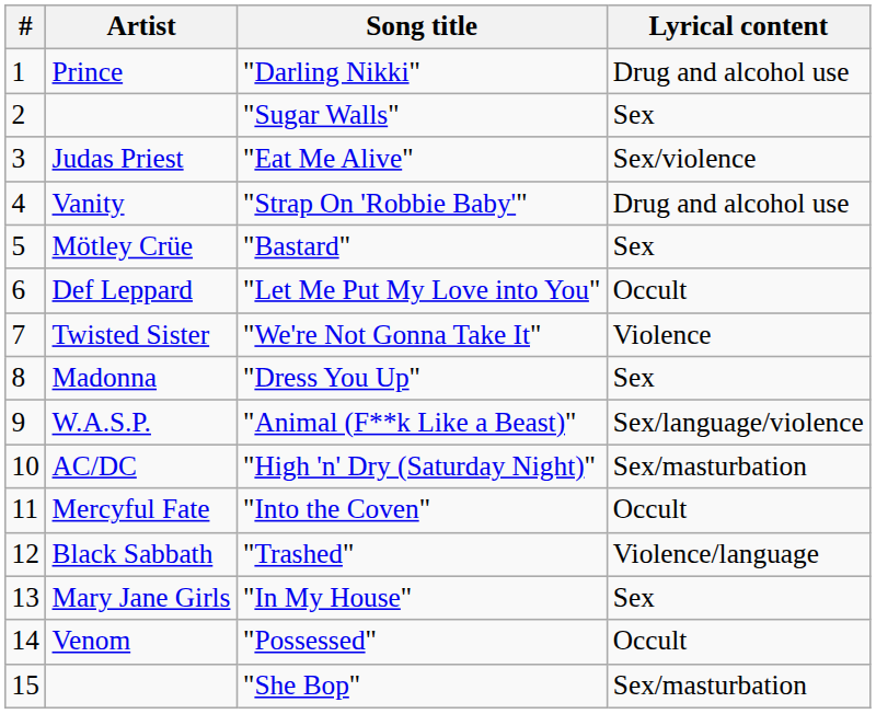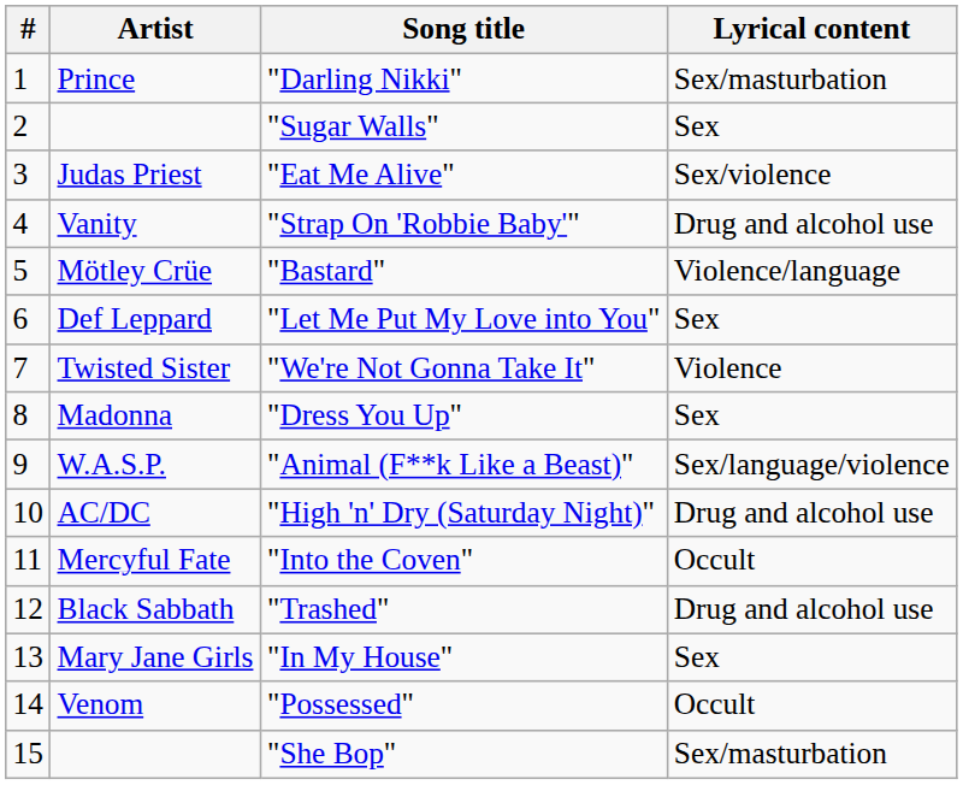 <table class="wikitable sortable">
 <tr>
 <th scope="col">#</th>
 <th scope="col">Artist</th>
 <th scope="col">Song title</th>
 <th scope="col">Lyrical content</th>
 </tr>
 <tr>
 <td>1</td>
 <td><a href='#'>Prince</a></td>
 <td>"<a href='#'>Darling Nikki</a>"</td>
-<td>Drug and alcohol use</td>
+<td>Sex/masturbation</td>
 </tr>
 <tr>
 <td>2</td>
 <td></td>
 <td>"<a href='#'>Sugar Walls</a>"</td>
 <td>Sex</td>
 </tr>
 <tr>
 <td>3</td>
 <td><a href='#'>Judas Priest</a></td>
 <td>"<a href='#'>Eat Me Alive</a>"</td>
 <td>Sex/violence</td>
 </tr>
 <tr>
 <td>4</td>
 <td><a href='#'>Vanity</a></td>
 <td>"<a href='#'>Strap On 'Robbie Baby'</a>"</td>
 <td>Drug and alcohol use</td>
 </tr>
 <tr>
 <td>5</td>
 <td><a href='#'>Mötley Crüe</a></td>
 <td>"<a href='#'>Bastard</a>"</td>
-<td>Sex</td>
+<td>Violence/language</td>
 </tr>
 <tr>
 <td>6</td>
 <td><a href='#'>Def Leppard</a></td>
 <td>"<a href='#'>Let Me Put My Love into You</a>"</td>
-<td>Occult</td>
+<td>Sex</td>
 </tr>
 <tr>
 <td>7</td>
 <td><a href='#'>Twisted Sister</a></td>
 <td>"<a href='#'>We're Not Gonna Take It</a>"</td>
 <td>Violence</td>
 </tr>
 <tr>
 <td>8</td>
 <td><a href='#'>Madonna</a></td>
 <td>"<a href='#'>Dress You Up</a>"</td>
 <td>Sex</td>
 </tr>
 <tr>
 <td>9</td>
 <td><a href='#'>W.A.S.P.</a></td>
 <td>"<a href='#'>Animal (F**k Like a Beast)</a>"</td>
 <td>Sex/language/violence</td>
 </tr>
 <tr>
 <td>10</td>
 <td><a href='#'>AC/DC</a></td>
 <td>"<a href='#'>High 'n' Dry (Saturday Night)</a>"</td>
-<td>Sex/masturbation</td>
+<td>Drug and alcohol use</td>
 </tr>
 <tr>
 <td>11</td>
 <td><a href='#'>Mercyful Fate</a></td>
 <td>"<a href='#'>Into the Coven</a>"</td>
 <td>Occult</td>
 </tr>
 <tr>
 <td>12</td>
 <td><a href='#'>Black Sabbath</a></td>
 <td>"<a href='#'>Trashed</a>"</td>
-<td>Violence/language</td>
+<td>Drug and alcohol use</td>
 </tr>
 <tr>
 <td>13</td>
 <td><a href='#'>Mary Jane Girls</a></td>
 <td>"<a href='#'>In My House</a>"</td>
 <td>Sex</td>
 </tr>
 <tr>
 <td>14</td>
 <td><a href='#'>Venom</a></td>
 <td>"<a href='#'>Possessed</a>"</td>
 <td>Occult</td>
 </tr>
 <tr>
 <td>15</td>
 <td></td>
 <td>"<a href='#'>She Bop</a>"</td>
 <td>Sex/masturbation</td>
 </tr>
 </table>
